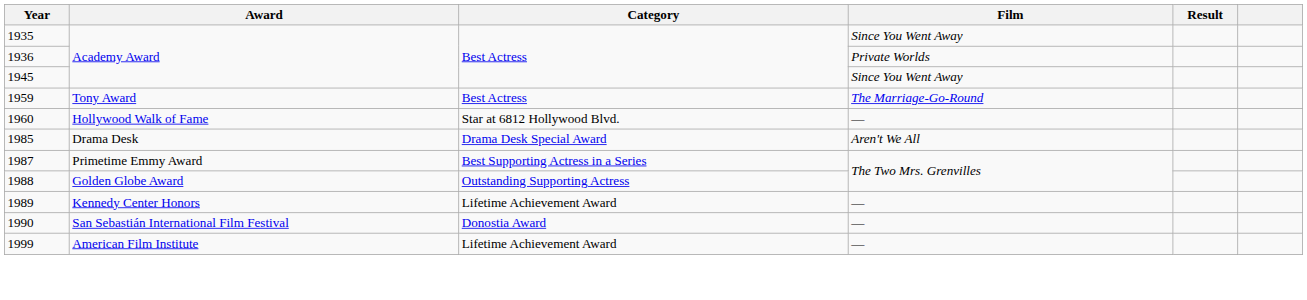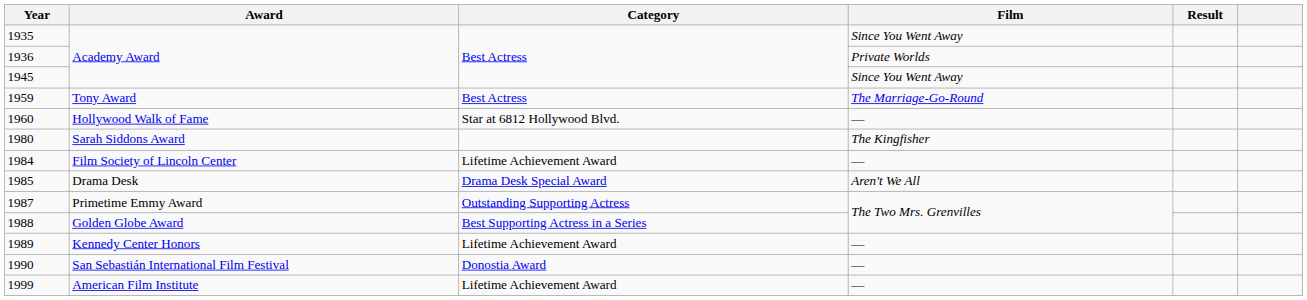 <table class="wikitable sortable" style="width:100%;">
 <tr>
 <th style="width:5%;">Year</th>
 <th style="width:30%;">Award</th>
 <th style="width:30%;">Category</th>
 <th style="width:25%;">Film</th>
 <th style="width:5%;">Result</th>
 <th style="width:5%;" class="unsortable"></th>
 </tr>
 <tr>
 <td>1935</td>
 <td rowspan="3"><a href='#'>Academy Award</a></td>
 <td rowspan="3"><a href='#'>Best Actress</a></td>
 <td><em>Since You Went Away</em></td>
 <td></td>
 <td></td>
 </tr>
 <tr>
 <td>1936</td>
 <td><em>Private Worlds</em></td>
 <td></td>
 <td></td>
 </tr>
 <tr>
 <td>1945</td>
 <td><em>Since You Went Away</em></td>
 <td></td>
 <td></td>
 </tr>
 <tr>
 <td>1959</td>
 <td><a href='#'>Tony Award</a></td>
 <td><a href='#'>Best Actress</a></td>
 <td><em><a href='#'>The Marriage-Go-Round</a></em></td>
 <td></td>
 <td></td>
 </tr>
 <tr>
 <td>1960</td>
 <td><a href='#'>Hollywood Walk of Fame</a></td>
 <td>Star at 6812 Hollywood Blvd.</td>
 <td>—</td>
 <td></td>
 <td></td>
 </tr>
 <tr>
+<td>1980</td>
+<td><a href='#'>Sarah Siddons Award</a></td>
+<td></td>
+<td><em>The Kingfisher</em></td>
+<td></td>
+<td></td>
+</tr>
+<tr>
+<td>1984</td>
+<td><a href='#'>Film Society of Lincoln Center</a></td>
+<td>Lifetime Achievement Award</td>
+<td>—</td>
+<td></td>
+<td></td>
+</tr>
+<tr>
 <td>1985</td>
 <td>Drama Desk</td>
 <td><a href='#'>Drama Desk Special Award</a></td>
 <td><em>Aren't We All</em></td>
 <td></td>
 <td></td>
 </tr>
 <tr>
 <td>1987</td>
 <td>Primetime Emmy Award</td>
-<td><a href='#'>Best Supporting Actress in a Series</a></td>
+<td><a href='#'>Outstanding Supporting Actress</a></td>
 <td rowspan="2"><em>The Two Mrs. Grenvilles</em></td>
 <td></td>
 <td></td>
 </tr>
 <tr>
 <td>1988</td>
 <td><a href='#'>Golden Globe Award</a></td>
-<td><a href='#'>Outstanding Supporting Actress</a></td>
+<td><a href='#'>Best Supporting Actress in a Series</a></td>
 <td></td>
 <td></td>
 </tr>
 <tr>
 <td>1989</td>
 <td><a href='#'>Kennedy Center Honors</a></td>
 <td>Lifetime Achievement Award</td>
 <td>—</td>
 <td></td>
 <td></td>
 </tr>
 <tr>
 <td>1990</td>
 <td><a href='#'>San Sebastián International Film Festival</a></td>
 <td><a href='#'>Donostia Award</a></td>
 <td>—</td>
 <td></td>
 <td></td>
 </tr>
 <tr>
 <td>1999</td>
 <td><a href='#'>American Film Institute</a></td>
 <td>Lifetime Achievement Award</td>
 <td>—</td>
 <td></td>
 <td></td>
 </tr>
 </table>
